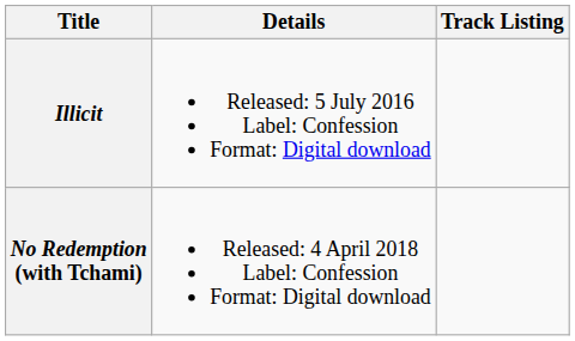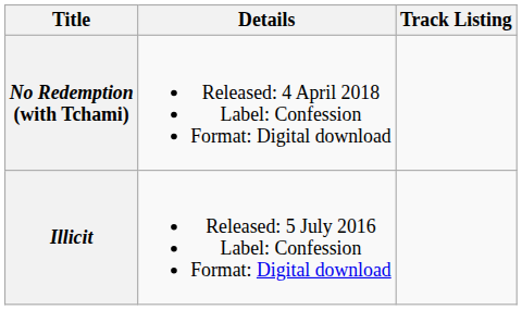 <table class="wikitable plainrowheaders" style="text-align:center;">
 <tr>
 <th scope="col">Title</th>
 <th scope="col">Details</th>
 <th scope="col">Track Listing</th>
 </tr>
 <tr>
+<th scope="row"><em>No Redemption</em> <br><span>(with Tchami)</span></th>
+<td><br><ul><li>Released: 4 April 2018</li><li>Label: Confession</li><li>Format: Digital download</li></ul></td>
+<td><br></td>
+</tr>
+<tr>
 <th scope="row"><em>Illicit</em></th>
 <td><br><ul><li>Released: 5 July 2016</li><li>Label: Confession</li><li>Format: <a href='#'>Digital download</a></li></ul></td>
 <td><br></td>
 </tr>
-<tr>
-<th scope="row"><em>No Redemption</em> <br><span>(with Tchami)</span></th>
-<td><br><ul><li>Released: 4 April 2018</li><li>Label: Confession</li><li>Format: Digital download</li></ul></td>
-<td><br></td>
-</tr>
 </table>
